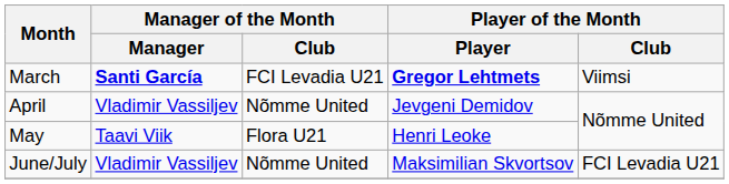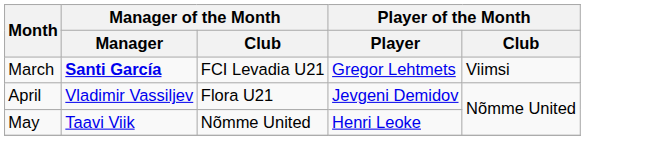 <table class="wikitable">
 <tr>
 <th rowspan=2>Month</th>
 <th colspan=2>Manager of the Month</th>
 <th colspan=2>Player of the Month</th>
 </tr>
 <tr>
 <th>Manager</th>
 <th>Club</th>
 <th>Player</th>
 <th>Club</th>
 </tr>
 <tr>
 <td>March</td>
 <td><strong> <a href='#'>Santi García</a></strong></td>
 <td>FCI Levadia U21</td>
-<td><strong> <a href='#'>Gregor Lehtmets</a></strong></td>
+<td> <a href='#'>Gregor Lehtmets</a></td>
 <td>Viimsi</td>
 </tr>
 <tr>
 <td>April</td>
 <td> <a href='#'>Vladimir Vassiljev</a></td>
-<td>Nõmme United</td>
+<td>Flora U21</td>
 <td> <a href='#'>Jevgeni Demidov</a></td>
 <td rowspan=2>Nõmme United</td>
 </tr>
 <tr>
 <td>May</td>
 <td> <a href='#'>Taavi Viik</a></td>
-<td>Flora U21</td>
+<td>Nõmme United</td>
 <td> <a href='#'>Henri Leoke</a></td>
-</tr>
-<tr>
-<td>June/July</td>
-<td> <a href='#'>Vladimir Vassiljev</a></td>
-<td>Nõmme United</td>
-<td> <a href='#'>Maksimilian Skvortsov</a></td>
-<td>FCI Levadia U21</td>
 </tr>
 <tr>
 </tr>
 </table>
